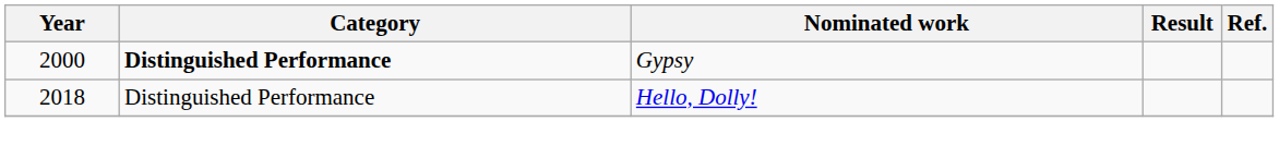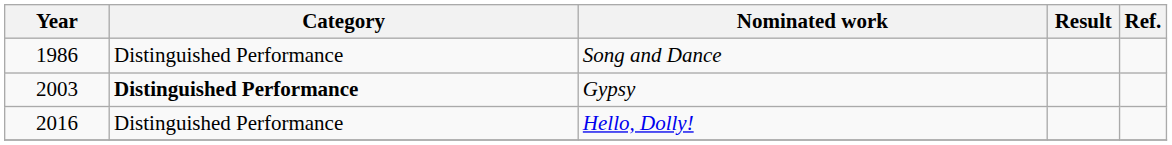 <table class="wikitable unsortable plainrowheaders" Style=font-size:98%>
 <tr>
 <th scope="col" style="width:9%;">Year</th>
 <th scope="col" style="width:20em;">Category</th>
 <th scope="col" style="width:20em;">Nominated work</th>
 <th scope="col" style="width:2em;">Result</th>
 <th scope="col" style="width:4%;" class="unsortable">Ref.</th>
 </tr>
 <tr>
-<td style="text-align:center;">2000</td>
+<td style="text-align:center;">1986</td>
+<td>Distinguished Performance</td>
+<td><em>Song and Dance</em></td>
+<td></td>
+<td></td>
+</tr>
+<tr>
+<td style="text-align:center;">2003</td>
 <td><strong>Distinguished Performance</strong></td>
 <td><em>Gypsy</em></td>
 <td></td>
 <td></td>
 </tr>
 <tr>
-<td style="text-align:center;">2018</td>
+<td style="text-align:center;">2016</td>
 <td>Distinguished Performance</td>
 <td><em><a href='#'>Hello, Dolly!</a></em></td>
 <td></td>
 <td></td>
 </tr>
 <tr>
 </tr>
 </table>
